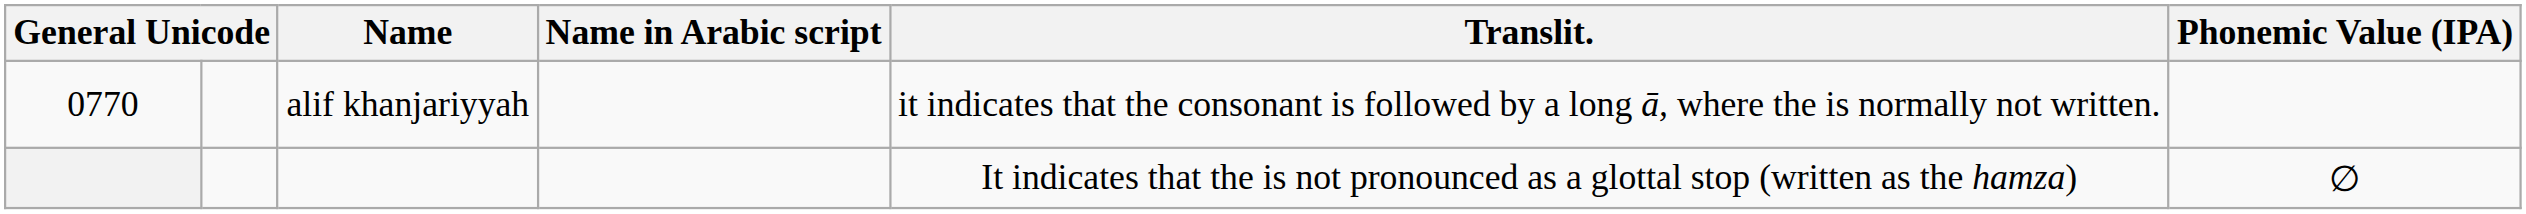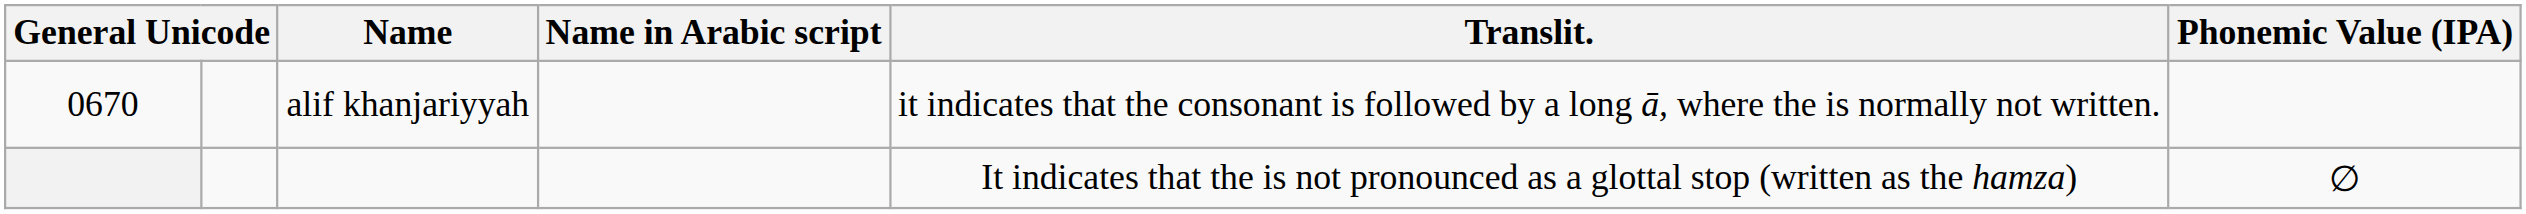 <table class="wikitable">
 <tr>
 <th colspan="2">General Unicode</th>
 <th>Name</th>
 <th>Name in Arabic script</th>
 <th>Translit.</th>
 <th>Phonemic Value (IPA)</th>
 </tr>
 <tr style="text-align:center;">
-<td style="padding:10px;">0770</td>
+<td style="padding:10px;">0670</td>
 <td style="padding:10px;"></td>
 <td>alif khanjariyyah</td>
 <td></td>
 <td>it indicates that the consonant is followed by a long <em>ā,</em> where the <em><a href='#'></a></em> is normally not written.</td>
 <td></td>
 </tr>
 <tr style="text-align:center;">
 <th></th>
 <td></td>
 <td></td>
 <td></td>
 <td>It indicates that the <a href='#'></a> is not pronounced as a glottal stop (written as the <em>hamza</em>)</td>
 <td>∅</td>
 </tr>
 </table>
